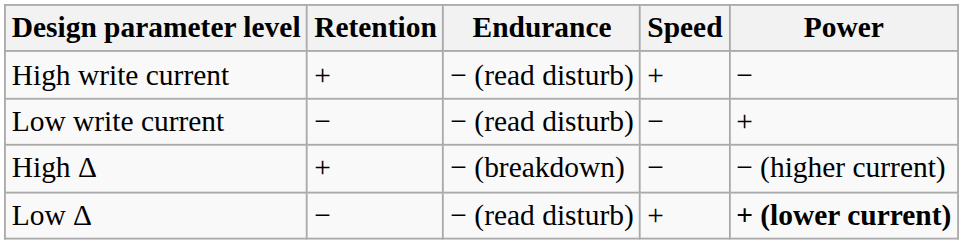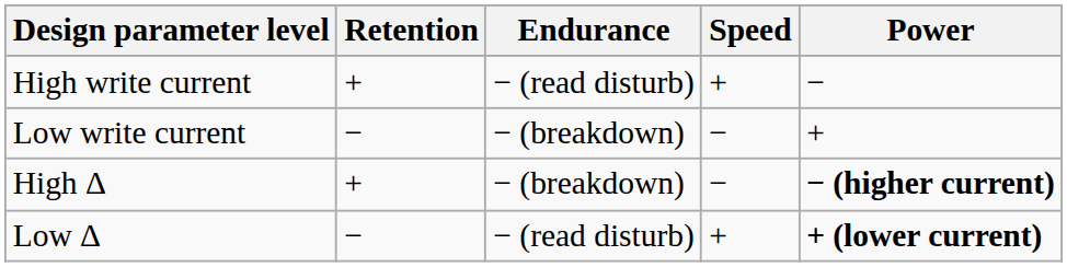 <table class="wikitable">
 <tr>
 <th>Design parameter level</th>
 <th>Retention</th>
 <th>Endurance</th>
 <th>Speed</th>
 <th>Power</th>
 </tr>
 <tr>
 <td>High write current</td>
 <td>+</td>
 <td>− (read disturb)</td>
 <td>+</td>
 <td>−</td>
 </tr>
 <tr>
 <td>Low write current</td>
 <td>−</td>
-<td>− (read disturb)</td>
+<td>− (breakdown)</td>
 <td>−</td>
 <td>+</td>
 </tr>
 <tr>
 <td>High Δ</td>
 <td>+</td>
 <td>− (breakdown)</td>
 <td>−</td>
-<td>− (higher current)</td>
+<td><strong>− (higher current)</strong></td>
 </tr>
 <tr>
 <td>Low Δ</td>
 <td>−</td>
 <td>− (read disturb)</td>
 <td>+</td>
 <td><strong>+ (lower current)</strong></td>
 </tr>
 </table>
